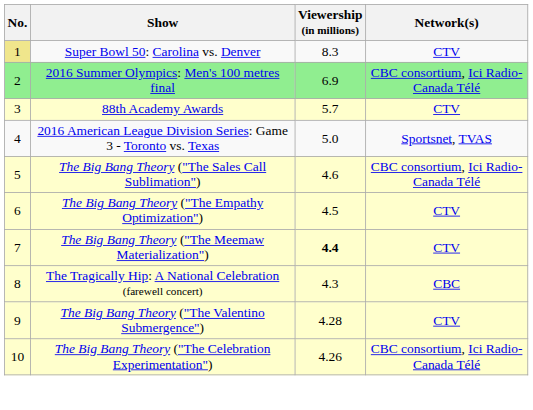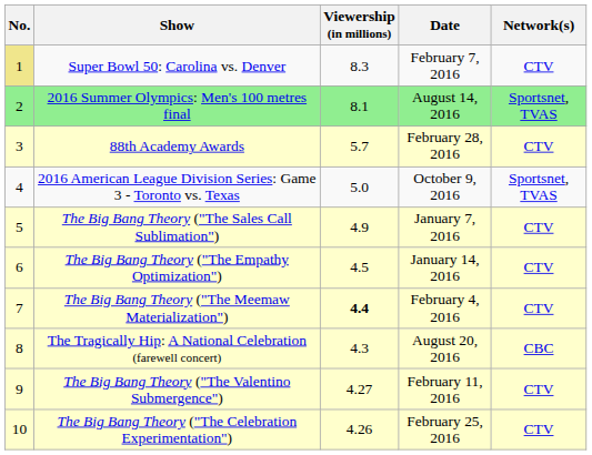 <table class="wikitable sortable" style="width:100%; text-align:center;">
 <tr>
 <th><abbr>No.</abbr></th>
 <th>Show</th>
 <th>Viewership<br><small>(in millions)</small></th>
+<th>Date</th>
 <th>Network(s)</th>
 </tr>
 <tr>
 <td style="background: khaki;">1</td>
 <td><a href='#'>Super Bowl 50</a>: <a href='#'>Carolina</a> vs. <a href='#'>Denver</a></td>
 <td>8.3</td>
+<td>February 7, 2016</td>
 <td><a href='#'>CTV</a></td>
 </tr>
 <tr style="background:lightgreen;">
 <td>2</td>
 <td><a href='#'>2016 Summer Olympics</a>: <a href='#'>Men's 100 metres final</a></td>
-<td>6.9</td>
-<td><a href='#'>CBC consortium</a>, <a href='#'>Ici Radio-Canada Télé</a></td>
+<td>8.1</td>
+<td>August 14, 2016</td>
+<td><a href='#'>Sportsnet</a>, <a href='#'>TVAS</a></td>
 </tr>
 <tr style="background:#ffc;">
 <td>3</td>
 <td><a href='#'>88th Academy Awards</a></td>
 <td>5.7</td>
+<td>February 28, 2016</td>
 <td><a href='#'>CTV</a></td>
 </tr>
 <tr>
 <td>4</td>
 <td><a href='#'>2016 American League Division Series</a>: Game 3 - <a href='#'>Toronto</a> vs. <a href='#'>Texas</a></td>
 <td>5.0</td>
+<td>October 9, 2016</td>
 <td><a href='#'>Sportsnet</a>, <a href='#'>TVAS</a></td>
 </tr>
 <tr style="background:#ffc;">
 <td>5</td>
 <td><em><a href='#'>The Big Bang Theory</a></em> (<a href='#'>"The Sales Call Sublimation"</a>)</td>
-<td>4.6</td>
-<td><a href='#'>CBC consortium</a>, <a href='#'>Ici Radio-Canada Télé</a></td>
+<td>4.9</td>
+<td>January 7, 2016</td>
+<td><a href='#'>CTV</a></td>
 </tr>
 <tr style="background:#ffc;">
 <td>6</td>
 <td><em><a href='#'>The Big Bang Theory</a></em> (<a href='#'>"The Empathy Optimization"</a>)</td>
 <td>4.5</td>
+<td>January 14, 2016</td>
 <td><a href='#'>CTV</a></td>
 </tr>
 <tr style="background:#ffc;">
 <td>7</td>
 <td><em><a href='#'>The Big Bang Theory</a></em> (<a href='#'>"The Meemaw Materialization"</a>)</td>
 <td><strong>4.4</strong></td>
+<td>February 4, 2016</td>
 <td><a href='#'>CTV</a></td>
 </tr>
 <tr style="background:#ffc;">
 <td>8</td>
 <td><a href='#'>The Tragically Hip</a>: <a href='#'>A National Celebration</a> <small>(farewell concert)</small></td>
 <td>4.3</td>
+<td>August 20, 2016</td>
 <td><a href='#'>CBC</a></td>
 </tr>
 <tr style="background:#ffc;">
 <td>9</td>
 <td><em><a href='#'>The Big Bang Theory</a></em> (<a href='#'>"The Valentino Submergence"</a>)</td>
-<td>4.28</td>
+<td>4.27</td>
+<td>February 11, 2016</td>
 <td><a href='#'>CTV</a></td>
 </tr>
 <tr style="background:#ffc;">
 <td>10</td>
 <td><em><a href='#'>The Big Bang Theory</a></em> (<a href='#'>"The Celebration Experimentation"</a>)</td>
 <td>4.26</td>
-<td><a href='#'>CBC consortium</a>, <a href='#'>Ici Radio-Canada Télé</a></td>
+<td>February 25, 2016</td>
+<td><a href='#'>CTV</a></td>
 </tr>
 </table>
